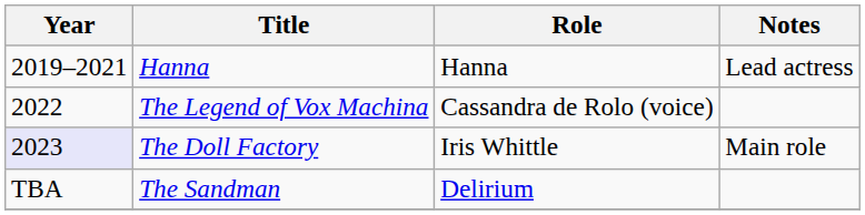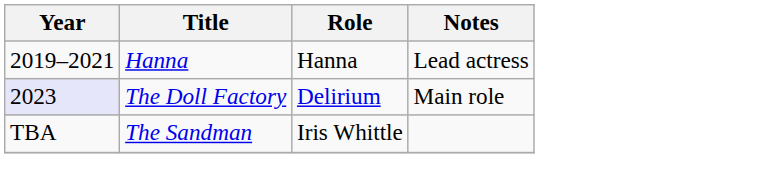 <table class=wikitable>
 <tr>
 <th>Year</th>
 <th>Title</th>
 <th>Role</th>
 <th>Notes</th>
 </tr>
 <tr>
 <td>2019–2021</td>
 <td><em><a href='#'>Hanna</a></em></td>
 <td>Hanna</td>
 <td>Lead actress</td>
 </tr>
 <tr>
-<td>2022</td>
-<td><em><a href='#'>The Legend of Vox Machina</a></em></td>
-<td>Cassandra de Rolo (voice)</td>
-<td></td>
-</tr>
-<tr>
 <td style="background: lavender;">2023</td>
 <td><em><a href='#'>The Doll Factory</a></em></td>
-<td>Iris Whittle</td>
+<td><a href='#'>Delirium</a></td>
 <td>Main role</td>
 </tr>
 <tr>
 <td>TBA</td>
 <td><em><a href='#'>The Sandman</a></em></td>
-<td><a href='#'>Delirium</a></td>
+<td>Iris Whittle</td>
 <td></td>
 </tr>
 <tr>
 </tr>
 </table>
